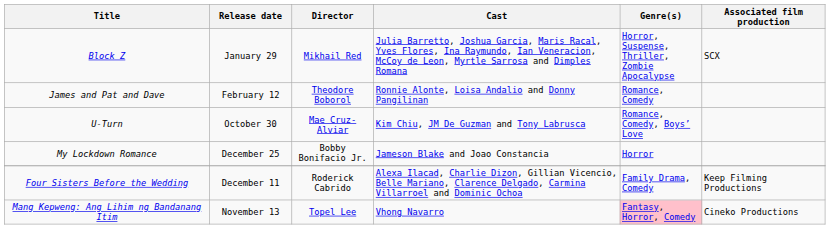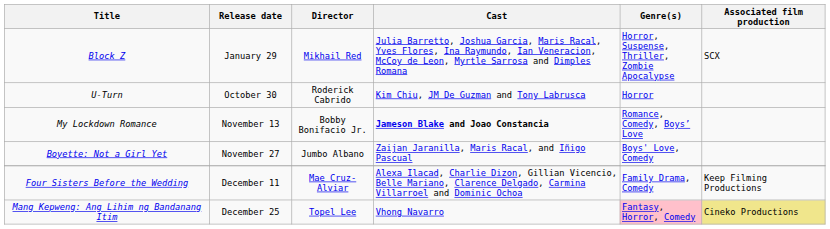 <table class="wikitable" style="width:97%">
 <tr>
 <th style="width:25%;">Title</th>
 <th style="width:10%;">Release date</th>
 <th style="width:10%;">Director</th>
 <th style="width:30%;">Cast</th>
 <th style="width:10%;">Genre(s)</th>
 <th style="width:15%;">Associated film production</th>
 </tr>
 <tr>
 <td style="text-align: center;"><em><a href='#'>Block Z</a></em></td>
 <td style="text-align: center;">January 29</td>
 <td style="text-align: center;"><a href='#'>Mikhail Red</a></td>
 <td><a href='#'>Julia Barretto</a>, <a href='#'>Joshua Garcia</a>, <a href='#'>Maris Racal</a>, <a href='#'>Yves Flores</a>, <a href='#'>Ina Raymundo</a>, <a href='#'>Ian Veneracion</a>, <a href='#'>McCoy de Leon</a>, <a href='#'>Myrtle Sarrosa</a> and <a href='#'>Dimples Romana</a></td>
 <td><a href='#'>Horror</a>, <a href='#'>Suspense</a>, <a href='#'>Thriller</a>, <a href='#'>Zombie Apocalypse</a></td>
 <td>SCX</td>
 </tr>
 <tr>
-<td style="text-align: center;"><em>James and Pat and Dave</em></td>
-<td style="text-align: center;">February 12</td>
-<td style="text-align: center;"><a href='#'>Theodore Boborol</a></td>
-<td><a href='#'>Ronnie Alonte</a>, <a href='#'>Loisa Andalio</a> and <a href='#'>Donny Pangilinan</a></td>
-<td><a href='#'>Romance</a>, <a href='#'>Comedy</a></td>
+<td style="text-align: center;"><em>U-Turn</em></td>
+<td style="text-align: center;">October 30</td>
+<td style="text-align: center;">Roderick Cabrido</td>
+<td><a href='#'>Kim Chiu</a>, <a href='#'>JM De Guzman</a> and <a href='#'>Tony Labrusca</a></td>
+<td><a href='#'>Horror</a></td>
 <td></td>
 </tr>
 <tr>
-<td style="text-align: center;"><em>U-Turn</em></td>
-<td style="text-align: center;">October 30</td>
-<td style="text-align: center;"><a href='#'>Mae Cruz-Alviar</a></td>
-<td><a href='#'>Kim Chiu</a>, <a href='#'>JM De Guzman</a> and <a href='#'>Tony Labrusca</a></td>
+<td style="text-align: center;"><em>My Lockdown Romance</em></td>
+<td style="text-align: center;">November 13</td>
+<td style="text-align: center;">Bobby Bonifacio Jr.</td>
+<td><strong><a href='#'>Jameson Blake</a> and Joao Constancia</strong></td>
 <td><a href='#'>Romance</a>, <a href='#'>Comedy</a>, <a href='#'>Boys’ Love</a></td>
 <td></td>
 </tr>
 <tr>
-<td style="text-align: center;"><em>My Lockdown Romance</em></td>
-<td style="text-align: center;">December 25</td>
-<td style="text-align: center;">Bobby Bonifacio Jr.</td>
-<td><a href='#'>Jameson Blake</a> and Joao Constancia</td>
-<td><a href='#'>Horror</a></td>
+<td style="text-align: center;"><em><a href='#'>Boyette: Not a Girl Yet</a></em></td>
+<td style="text-align: center;">November 27</td>
+<td style="text-align: center;">Jumbo Albano</td>
+<td><a href='#'>Zaijan Jaranilla</a>, <a href='#'>Maris Racal</a>, and <a href='#'>Iñigo Pascual</a></td>
+<td><a href='#'>Boys' Love</a>, <a href='#'>Comedy</a></td>
 <td></td>
 </tr>
 <tr>
 </tr>
 <tr>
 <td style="text-align: center;"><em><a href='#'>Four Sisters Before the Wedding</a></em></td>
 <td style="text-align: center;">December 11</td>
-<td style="text-align: center;">Roderick Cabrido</td>
+<td style="text-align: center;"><a href='#'>Mae Cruz-Alviar</a></td>
 <td><a href='#'>Alexa Ilacad</a>, <a href='#'>Charlie Dizon</a>, Gillian Vicencio, <a href='#'>Belle Mariano</a>, <a href='#'>Clarence Delgado</a>, <a href='#'>Carmina Villarroel</a> and <a href='#'>Dominic Ochoa</a></td>
 <td><a href='#'>Family Drama</a>, <a href='#'>Comedy</a></td>
 <td>Keep Filming Productions</td>
 </tr>
 <tr>
 <td style="text-align: center;"><em><a href='#'>Mang Kepweng: Ang Lihim ng Bandanang Itim</a></em></td>
-<td style="text-align: center;">November 13</td>
+<td style="text-align: center;">December 25</td>
 <td style="text-align: center;"><a href='#'>Topel Lee</a></td>
 <td><a href='#'>Vhong Navarro</a></td>
 <td style="background: pink;"><a href='#'>Fantasy</a>, <a href='#'>Horror</a>, <a href='#'>Comedy</a></td>
-<td>Cineko Productions</td>
+<td style="background: khaki;">Cineko Productions</td>
 </tr>
 </table>
